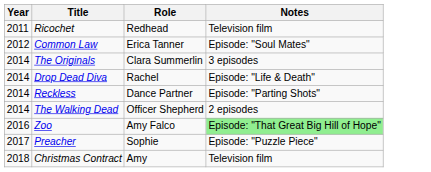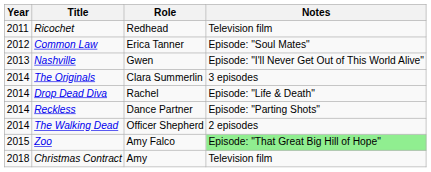 <table class="wikitable">
 <tr>
 <th>Year</th>
 <th>Title</th>
 <th>Role</th>
 <th>Notes</th>
 </tr>
 <tr>
 <td>2011</td>
 <td><em>Ricochet</em></td>
 <td>Redhead</td>
 <td>Television film</td>
 </tr>
 <tr>
 <td>2012</td>
 <td><em><a href='#'>Common Law</a></em></td>
 <td>Erica Tanner</td>
 <td>Episode: "Soul Mates"</td>
+</tr>
+<tr>
+<td>2013</td>
+<td><em><a href='#'>Nashville</a></em></td>
+<td>Gwen</td>
+<td>Episode: "I'll Never Get Out of This World Alive"</td>
 </tr>
 <tr>
 <td>2014</td>
 <td><em><a href='#'>The Originals</a></em></td>
 <td>Clara Summerlin</td>
 <td>3 episodes</td>
 </tr>
 <tr>
 <td>2014</td>
 <td><em><a href='#'>Drop Dead Diva</a></em></td>
 <td>Rachel</td>
 <td>Episode: "Life & Death"</td>
 </tr>
 <tr>
 <td>2014</td>
 <td><em><a href='#'>Reckless</a></em></td>
 <td>Dance Partner</td>
 <td>Episode: "Parting Shots"</td>
 </tr>
 <tr>
 <td>2014</td>
 <td><em><a href='#'>The Walking Dead</a></em></td>
 <td>Officer Shepherd</td>
 <td>2 episodes</td>
 </tr>
 <tr>
-<td>2016</td>
+<td>2015</td>
 <td><em><a href='#'>Zoo</a></em></td>
 <td>Amy Falco</td>
 <td style="background: lightgreen;">Episode: "That Great Big Hill of Hope"</td>
-</tr>
-<tr>
-<td>2017</td>
-<td><em><a href='#'>Preacher</a></em></td>
-<td>Sophie</td>
-<td>Episode: "Puzzle Piece"</td>
 </tr>
 <tr>
 <td>2018</td>
 <td><em>Christmas Contract</em></td>
 <td>Amy</td>
 <td>Television film</td>
 </tr>
 </table>
